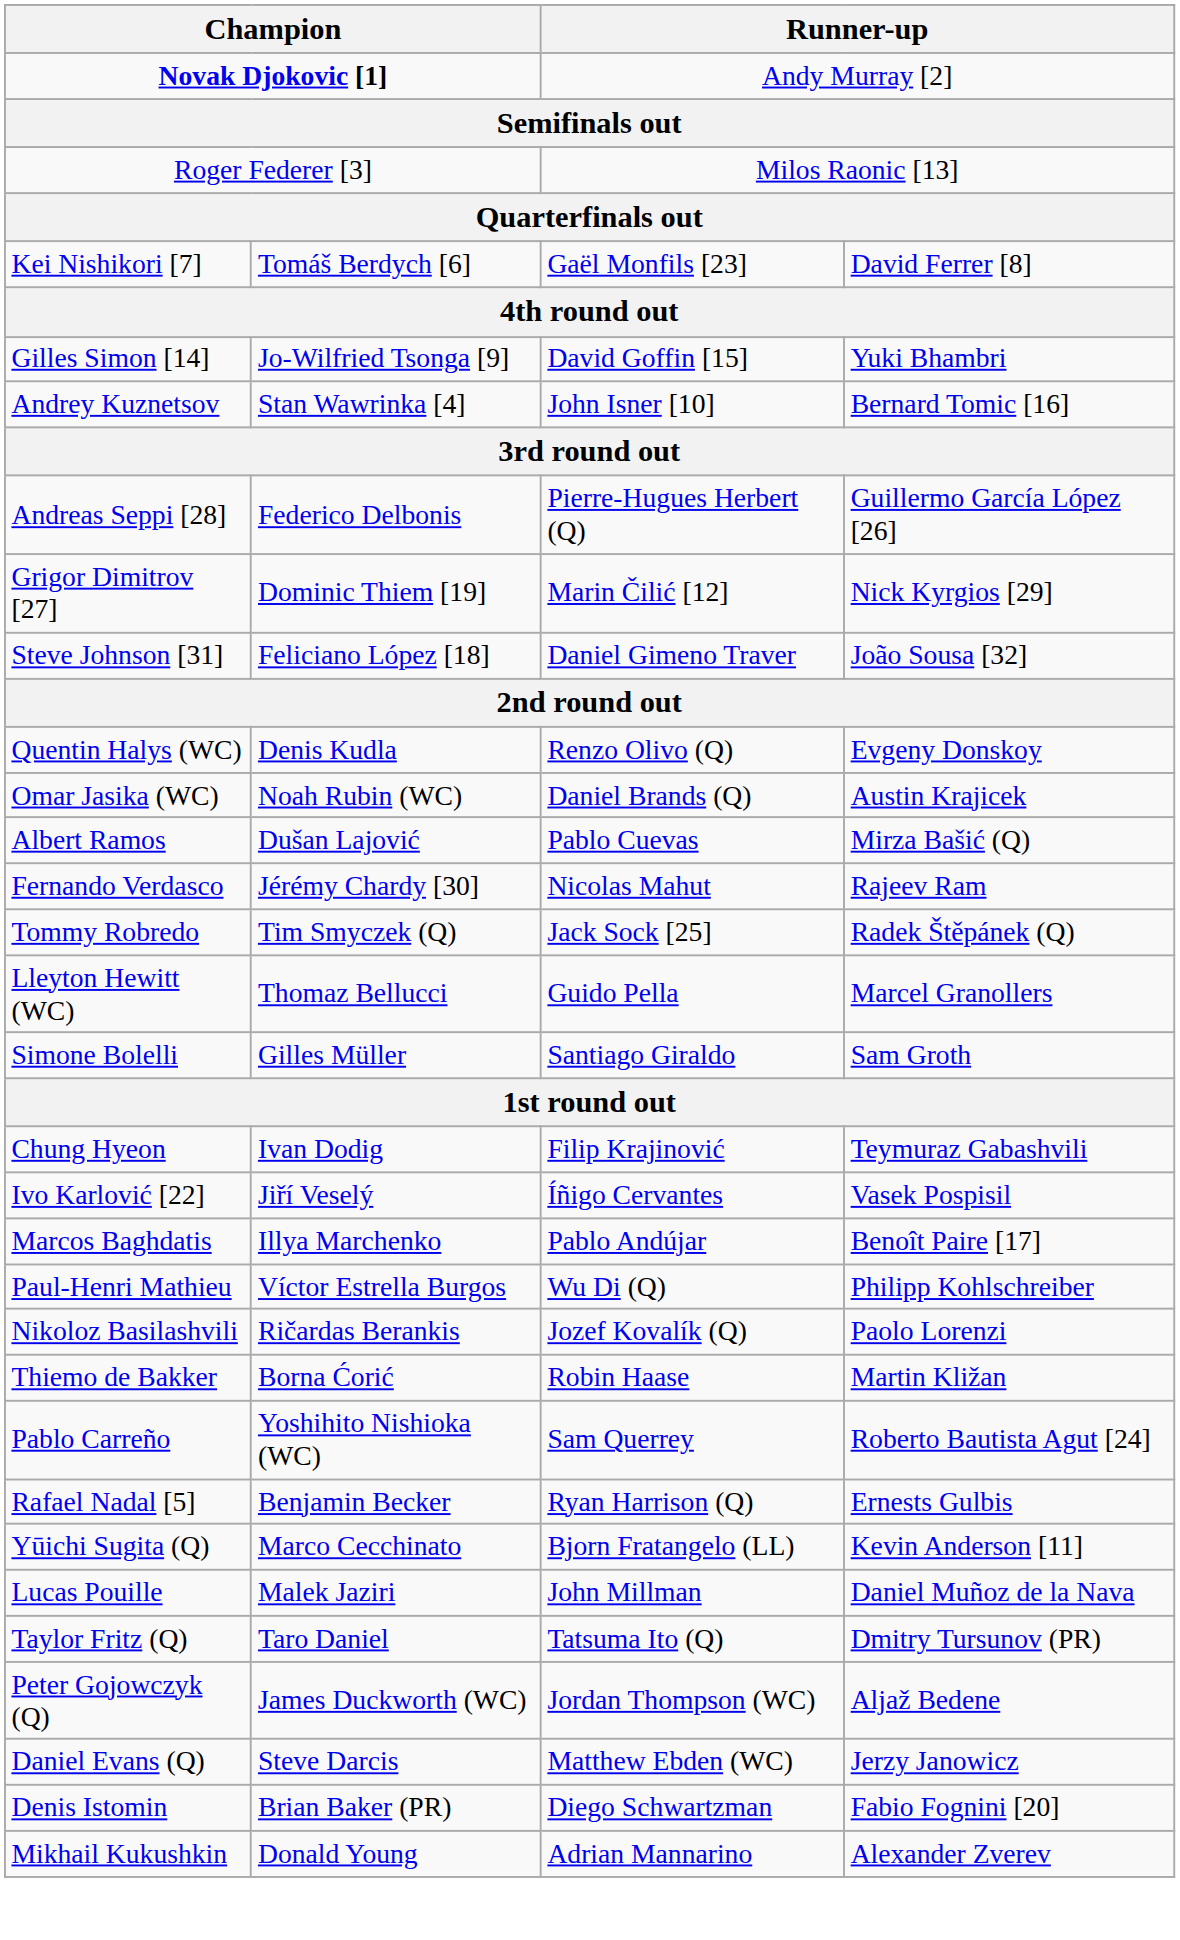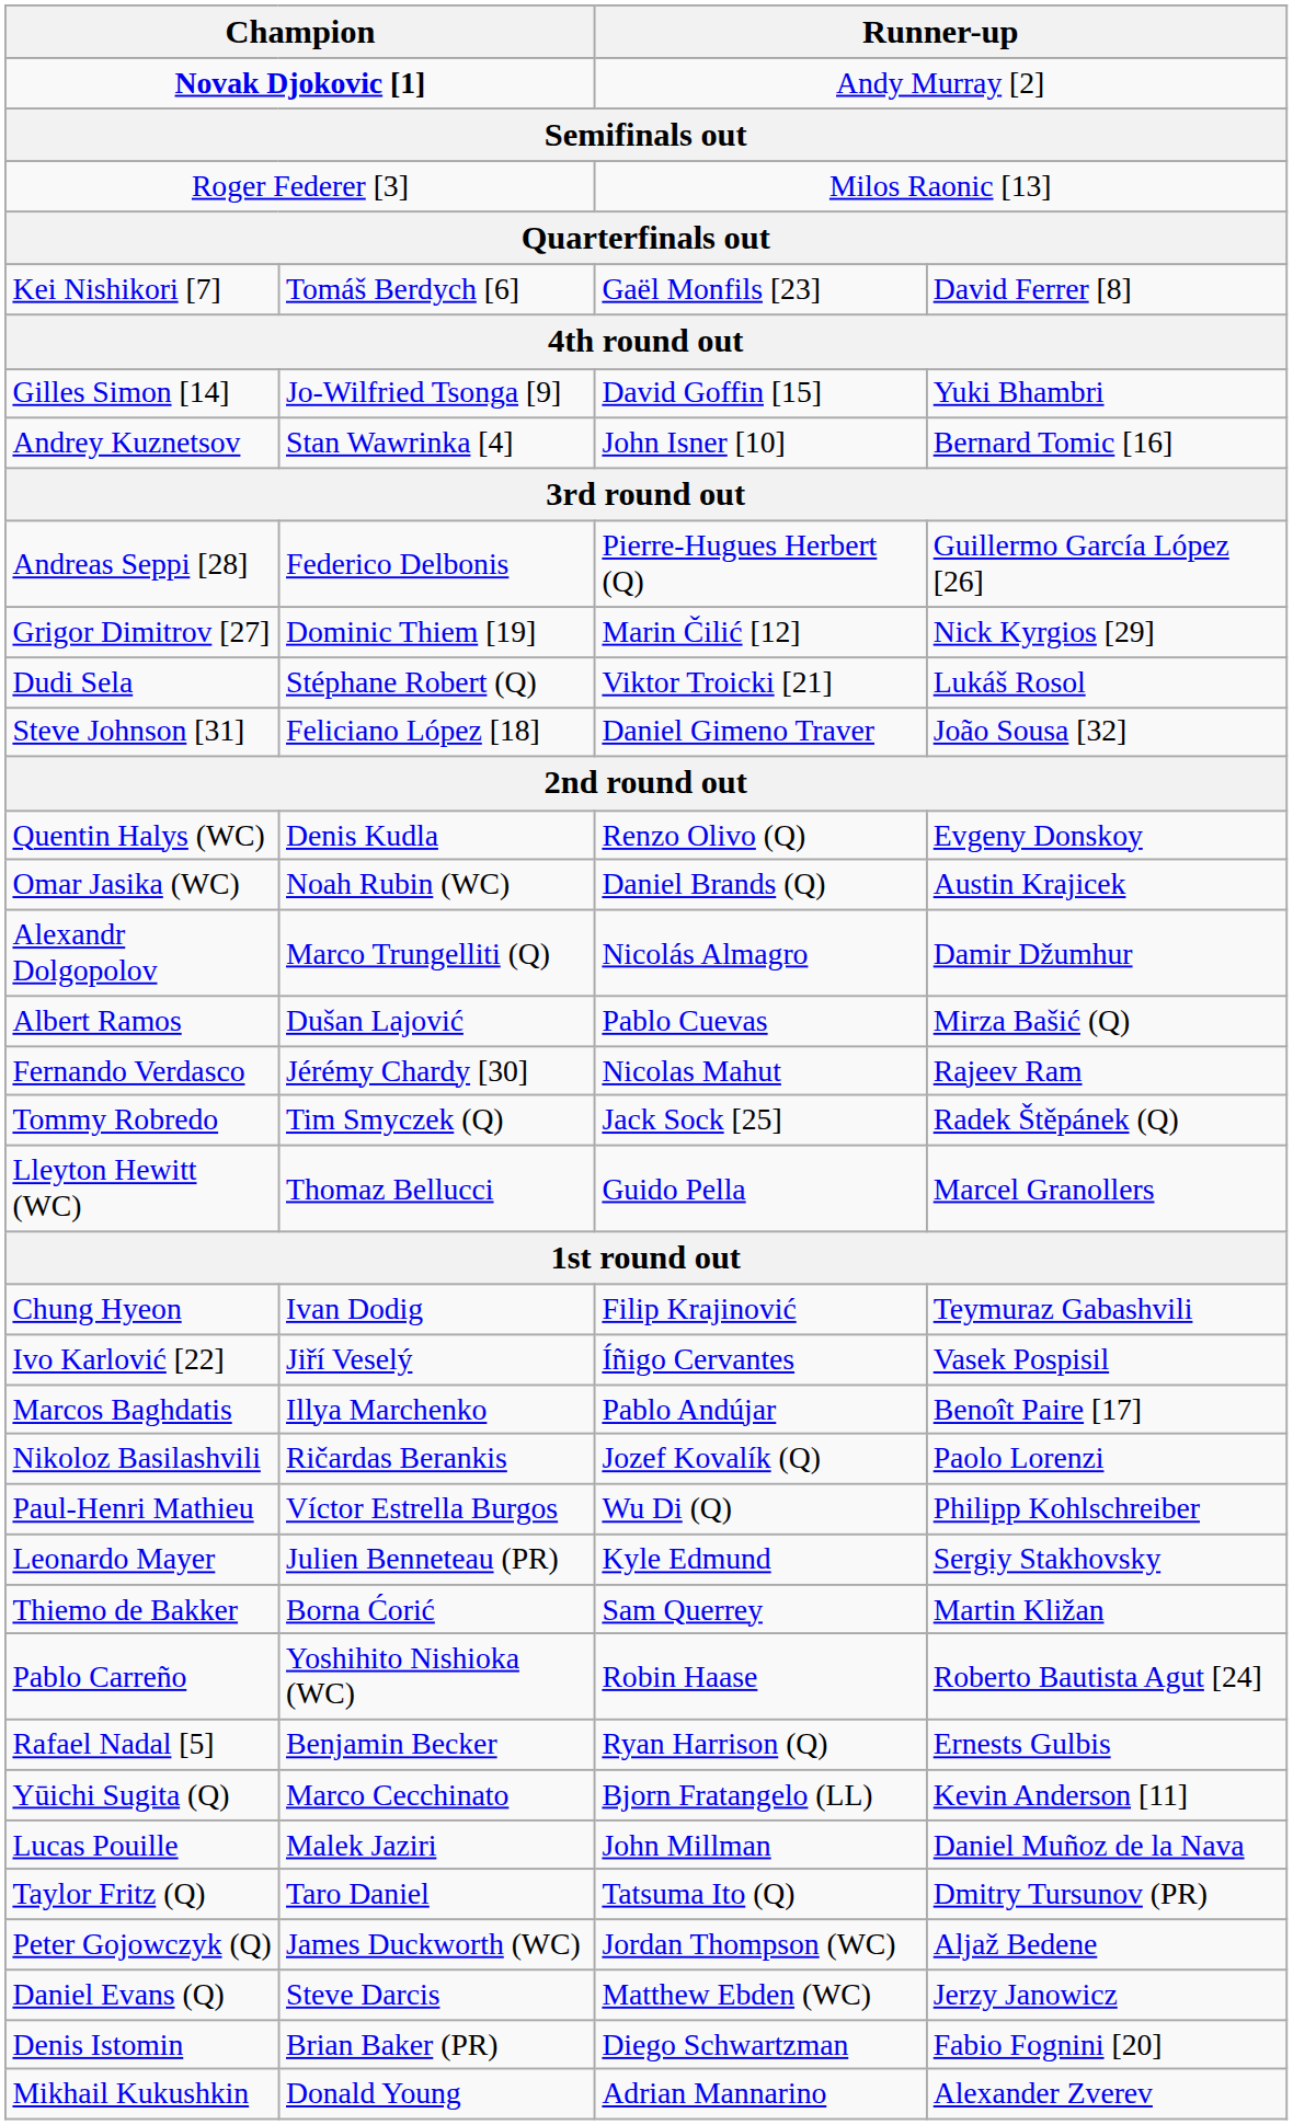 <table class="wikitable collapsible collapsed" style="font-size:90%">
 <tr style="font-size:110%">
 <th colspan="2">Champion</th>
 <th colspan="2">Runner-up</th>
 </tr>
 <tr style="text-align:center;">
 <td colspan="2"><strong> <a href='#'>Novak Djokovic</a> [1]</strong></td>
 <td colspan="2"> <a href='#'>Andy Murray</a> [2]</td>
 </tr>
 <tr style="font-size:110%">
 <th colspan="4">Semifinals out</th>
 </tr>
 <tr>
 <td colspan="2" style="text-align:center;"> <a href='#'>Roger Federer</a> [3]</td>
 <td colspan="2" style="text-align:center;"> <a href='#'>Milos Raonic</a> [13]</td>
 </tr>
 <tr style="font-size:110%">
 <th colspan="4">Quarterfinals out</th>
 </tr>
 <tr>
 <td> <a href='#'>Kei Nishikori</a> [7]</td>
 <td> <a href='#'>Tomáš Berdych</a> [6]</td>
 <td> <a href='#'>Gaël Monfils</a> [23]</td>
 <td> <a href='#'>David Ferrer</a> [8]</td>
 </tr>
 <tr style="font-size:110%">
 <th colspan="4">4th round out</th>
 </tr>
 <tr>
 <td> <a href='#'>Gilles Simon</a> [14]</td>
 <td> <a href='#'>Jo-Wilfried Tsonga</a> [9]</td>
 <td> <a href='#'>David Goffin</a> [15]</td>
 <td> <a href='#'>Yuki Bhambri</a></td>
 </tr>
 <tr>
 <td> <a href='#'>Andrey Kuznetsov</a></td>
 <td> <a href='#'>Stan Wawrinka</a> [4]</td>
 <td> <a href='#'>John Isner</a> [10]</td>
 <td> <a href='#'>Bernard Tomic</a> [16]</td>
 </tr>
 <tr style="font-size:110%">
 <th colspan="4">3rd round out</th>
 </tr>
 <tr>
 <td> <a href='#'>Andreas Seppi</a> [28]</td>
 <td> <a href='#'>Federico Delbonis</a></td>
 <td> <a href='#'>Pierre-Hugues Herbert</a> (Q)</td>
 <td> <a href='#'>Guillermo García López</a> [26]</td>
 </tr>
 <tr>
 <td> <a href='#'>Grigor Dimitrov</a> [27]</td>
 <td> <a href='#'>Dominic Thiem</a> [19]</td>
 <td> <a href='#'>Marin Čilić</a> [12]</td>
 <td> <a href='#'>Nick Kyrgios</a> [29]</td>
 </tr>
 <tr>
+<td> <a href='#'>Dudi Sela</a></td>
+<td> <a href='#'>Stéphane Robert</a> (Q)</td>
+<td> <a href='#'>Viktor Troicki</a> [21]</td>
+<td> <a href='#'>Lukáš Rosol</a></td>
+</tr>
+<tr>
 <td> <a href='#'>Steve Johnson</a> [31]</td>
 <td> <a href='#'>Feliciano López</a> [18]</td>
 <td> <a href='#'>Daniel Gimeno Traver</a></td>
 <td> <a href='#'>João Sousa</a> [32]</td>
 </tr>
 <tr style="font-size:110%">
 <th colspan="4">2nd round out</th>
 </tr>
 <tr>
 <td> <a href='#'>Quentin Halys</a> (WC)</td>
 <td> <a href='#'>Denis Kudla</a></td>
 <td> <a href='#'>Renzo Olivo</a> (Q)</td>
 <td> <a href='#'>Evgeny Donskoy</a></td>
 </tr>
 <tr>
 <td> <a href='#'>Omar Jasika</a> (WC)</td>
 <td> <a href='#'>Noah Rubin</a> (WC)</td>
 <td> <a href='#'>Daniel Brands</a> (Q)</td>
 <td> <a href='#'>Austin Krajicek</a></td>
+</tr>
+<tr>
+<td> <a href='#'>Alexandr Dolgopolov</a></td>
+<td> <a href='#'>Marco Trungelliti</a> (Q)</td>
+<td> <a href='#'>Nicolás Almagro</a></td>
+<td> <a href='#'>Damir Džumhur</a></td>
 </tr>
 <tr>
 <td> <a href='#'>Albert Ramos</a></td>
 <td> <a href='#'>Dušan Lajović</a></td>
 <td> <a href='#'>Pablo Cuevas</a></td>
 <td> <a href='#'>Mirza Bašić</a> (Q)</td>
 </tr>
 <tr>
 <td> <a href='#'>Fernando Verdasco</a></td>
 <td> <a href='#'>Jérémy Chardy</a> [30]</td>
 <td> <a href='#'>Nicolas Mahut</a></td>
 <td> <a href='#'>Rajeev Ram</a></td>
 </tr>
 <tr>
 <td> <a href='#'>Tommy Robredo</a></td>
 <td> <a href='#'>Tim Smyczek</a> (Q)</td>
 <td> <a href='#'>Jack Sock</a> [25]</td>
 <td> <a href='#'>Radek Štěpánek</a> (Q)</td>
 </tr>
 <tr>
 <td> <a href='#'>Lleyton Hewitt</a> (WC)</td>
 <td> <a href='#'>Thomaz Bellucci</a></td>
 <td> <a href='#'>Guido Pella</a></td>
 <td> <a href='#'>Marcel Granollers</a></td>
 </tr>
-<tr>
-<td> <a href='#'>Simone Bolelli</a></td>
-<td> <a href='#'>Gilles Müller</a></td>
-<td> <a href='#'>Santiago Giraldo</a></td>
-<td> <a href='#'>Sam Groth</a></td>
-</tr>
 <tr style="font-size:110%">
 <th colspan="4">1st round out</th>
 </tr>
 <tr>
 <td> <a href='#'>Chung Hyeon</a></td>
 <td> <a href='#'>Ivan Dodig</a></td>
 <td> <a href='#'>Filip Krajinović</a></td>
 <td> <a href='#'>Teymuraz Gabashvili</a></td>
 </tr>
 <tr>
 <td> <a href='#'>Ivo Karlović</a> [22]</td>
 <td> <a href='#'>Jiří Veselý</a></td>
 <td> <a href='#'>Íñigo Cervantes</a></td>
 <td> <a href='#'>Vasek Pospisil</a></td>
 </tr>
 <tr>
 <td> <a href='#'>Marcos Baghdatis</a></td>
 <td> <a href='#'>Illya Marchenko</a></td>
 <td> <a href='#'>Pablo Andújar</a></td>
 <td> <a href='#'>Benoît Paire</a> [17]</td>
 </tr>
 <tr>
+<td> <a href='#'>Nikoloz Basilashvili</a></td>
+<td> <a href='#'>Ričardas Berankis</a></td>
+<td> <a href='#'>Jozef Kovalík</a> (Q)</td>
+<td> <a href='#'>Paolo Lorenzi</a></td>
+</tr>
+<tr>
 <td> <a href='#'>Paul-Henri Mathieu</a></td>
 <td> <a href='#'>Víctor Estrella Burgos</a></td>
 <td> <a href='#'>Wu Di</a> (Q)</td>
 <td> <a href='#'>Philipp Kohlschreiber</a></td>
 </tr>
 <tr>
-<td> <a href='#'>Nikoloz Basilashvili</a></td>
-<td> <a href='#'>Ričardas Berankis</a></td>
-<td> <a href='#'>Jozef Kovalík</a> (Q)</td>
-<td> <a href='#'>Paolo Lorenzi</a></td>
+<td> <a href='#'>Leonardo Mayer</a></td>
+<td> <a href='#'>Julien Benneteau</a> (PR)</td>
+<td> <a href='#'>Kyle Edmund</a></td>
+<td> <a href='#'>Sergiy Stakhovsky</a></td>
 </tr>
 <tr>
 <td> <a href='#'>Thiemo de Bakker</a></td>
 <td> <a href='#'>Borna Ćorić</a></td>
-<td> <a href='#'>Robin Haase</a></td>
+<td> <a href='#'>Sam Querrey</a></td>
 <td> <a href='#'>Martin Kližan</a></td>
 </tr>
 <tr>
 <td> <a href='#'>Pablo Carreño</a></td>
 <td> <a href='#'>Yoshihito Nishioka</a> (WC)</td>
-<td> <a href='#'>Sam Querrey</a></td>
+<td> <a href='#'>Robin Haase</a></td>
 <td> <a href='#'>Roberto Bautista Agut</a> [24]</td>
 </tr>
 <tr>
 <td> <a href='#'>Rafael Nadal</a> [5]</td>
 <td> <a href='#'>Benjamin Becker</a></td>
 <td> <a href='#'>Ryan Harrison</a> (Q)</td>
 <td> <a href='#'>Ernests Gulbis</a></td>
 </tr>
 <tr>
 <td> <a href='#'>Yūichi Sugita</a> (Q)</td>
 <td> <a href='#'>Marco Cecchinato</a></td>
 <td> <a href='#'>Bjorn Fratangelo</a> (LL)</td>
 <td> <a href='#'>Kevin Anderson</a> [11]</td>
 </tr>
 <tr>
 <td> <a href='#'>Lucas Pouille</a></td>
 <td> <a href='#'>Malek Jaziri</a></td>
 <td> <a href='#'>John Millman</a></td>
 <td> <a href='#'>Daniel Muñoz de la Nava</a></td>
 </tr>
 <tr>
 <td> <a href='#'>Taylor Fritz</a> (Q)</td>
 <td> <a href='#'>Taro Daniel</a></td>
 <td> <a href='#'>Tatsuma Ito</a> (Q)</td>
 <td> <a href='#'>Dmitry Tursunov</a> (PR)</td>
 </tr>
 <tr>
 <td> <a href='#'>Peter Gojowczyk</a> (Q)</td>
 <td> <a href='#'>James Duckworth</a> (WC)</td>
 <td> <a href='#'>Jordan Thompson</a> (WC)</td>
 <td> <a href='#'>Aljaž Bedene</a></td>
 </tr>
 <tr>
 <td> <a href='#'>Daniel Evans</a> (Q)</td>
 <td> <a href='#'>Steve Darcis</a></td>
 <td> <a href='#'>Matthew Ebden</a> (WC)</td>
 <td> <a href='#'>Jerzy Janowicz</a></td>
 </tr>
 <tr>
 <td> <a href='#'>Denis Istomin</a></td>
 <td> <a href='#'>Brian Baker</a> (PR)</td>
 <td> <a href='#'>Diego Schwartzman</a></td>
 <td> <a href='#'>Fabio Fognini</a> [20]</td>
 </tr>
 <tr>
 <td> <a href='#'>Mikhail Kukushkin</a></td>
 <td> <a href='#'>Donald Young</a></td>
 <td> <a href='#'>Adrian Mannarino</a></td>
 <td> <a href='#'>Alexander Zverev</a></td>
 </tr>
 </table>
